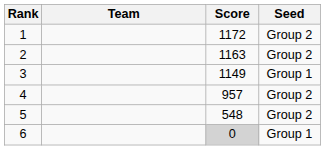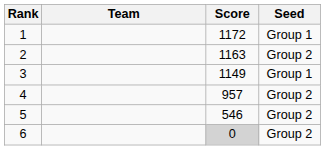 <table class=wikitable style="text-align:center">
 <tr>
 <th width=40>Rank</th>
 <th width=200>Team</th>
 <th width=60>Score</th>
 <th width=70>Seed</th>
 </tr>
 <tr>
 <td>1</td>
 <td align=left></td>
 <td>1172</td>
-<td>Group 2</td>
+<td>Group 1</td>
 </tr>
 <tr>
 <td>2</td>
 <td align=left></td>
 <td>1163</td>
 <td>Group 2</td>
 </tr>
 <tr>
 <td>3</td>
 <td align=left></td>
 <td>1149</td>
 <td>Group 1</td>
 </tr>
 <tr>
 <td>4</td>
 <td align=left></td>
 <td>957</td>
 <td>Group 2</td>
 </tr>
 <tr>
 <td>5</td>
 <td align=left></td>
-<td>548</td>
+<td>546</td>
 <td>Group 2</td>
 </tr>
 <tr>
 <td>6</td>
 <td align=left></td>
 <td style="background: lightgrey;">0</td>
-<td>Group 1</td>
+<td>Group 2</td>
 </tr>
 </table>
